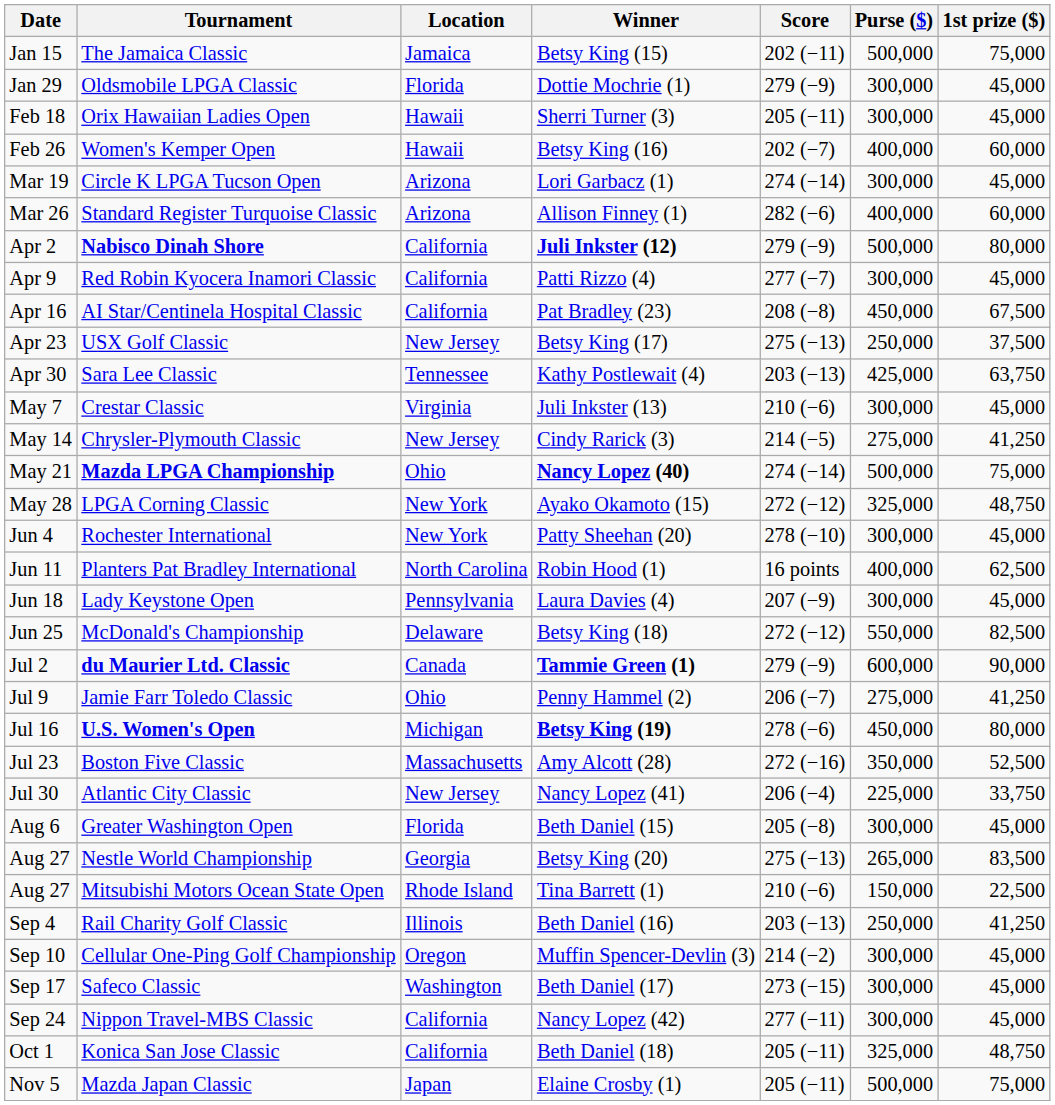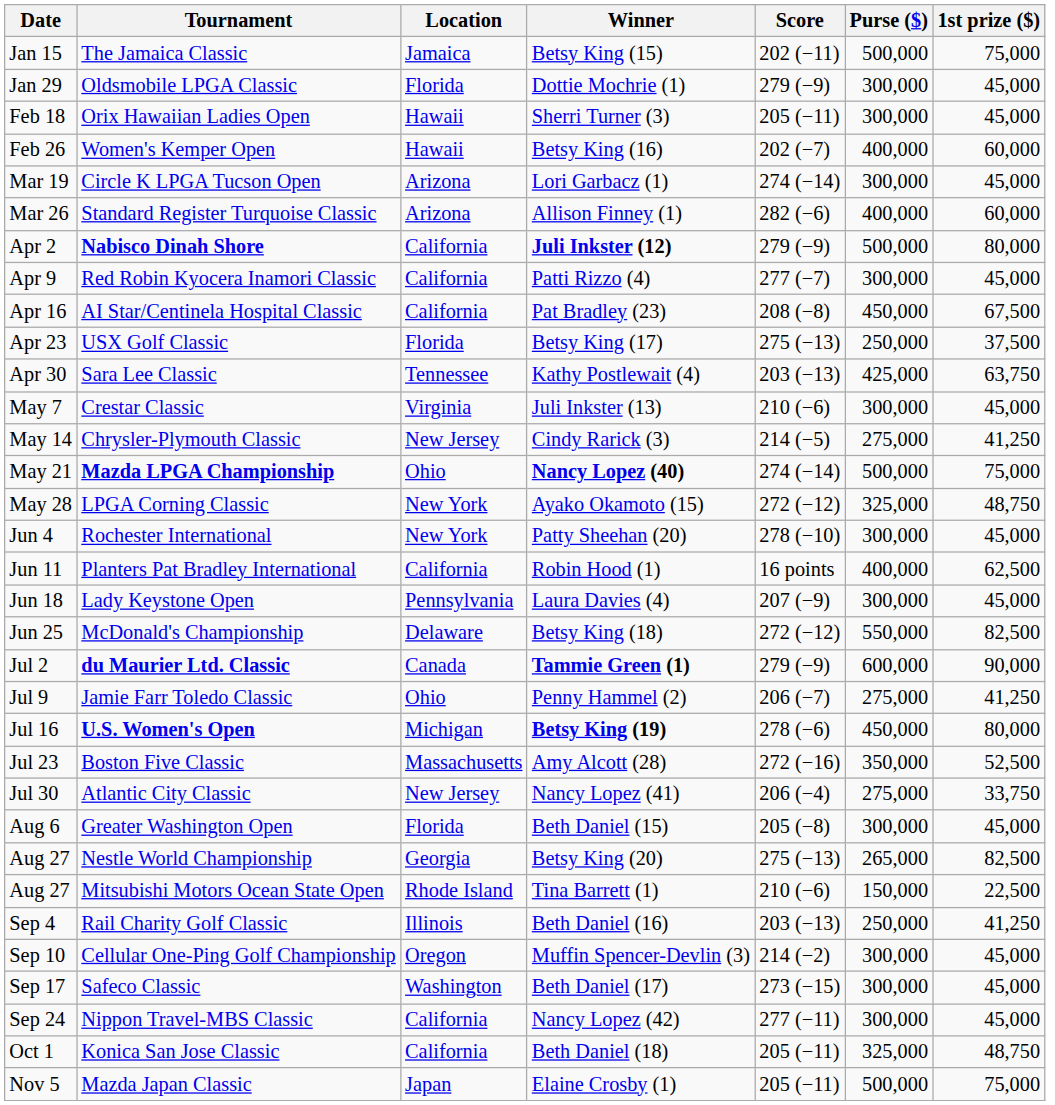 <table class=wikitable>
 <tr>
 <th>Date</th>
 <th>Tournament</th>
 <th>Location</th>
 <th>Winner</th>
 <th>Score</th>
 <th>Purse (<a href='#'>$</a>)</th>
 <th>1st prize ($)</th>
 </tr>
 <tr>
 <td>Jan 15</td>
 <td><a href='#'>The Jamaica Classic</a></td>
 <td><a href='#'>Jamaica</a></td>
 <td> <a href='#'>Betsy King</a> (15)</td>
 <td>202 (−11)</td>
 <td align=right>500,000</td>
 <td align=right>75,000</td>
 </tr>
 <tr>
 <td>Jan 29</td>
 <td><a href='#'>Oldsmobile LPGA Classic</a></td>
 <td><a href='#'>Florida</a></td>
 <td> <a href='#'>Dottie Mochrie</a> (1)</td>
 <td>279 (−9)</td>
 <td align=right>300,000</td>
 <td align=right>45,000</td>
 </tr>
 <tr>
 <td>Feb 18</td>
 <td><a href='#'>Orix Hawaiian Ladies Open</a></td>
 <td><a href='#'>Hawaii</a></td>
 <td> <a href='#'>Sherri Turner</a> (3)</td>
 <td>205 (−11)</td>
 <td align=right>300,000</td>
 <td align=right>45,000</td>
 </tr>
 <tr>
 <td>Feb 26</td>
 <td><a href='#'>Women's Kemper Open</a></td>
 <td><a href='#'>Hawaii</a></td>
 <td> <a href='#'>Betsy King</a> (16)</td>
 <td>202 (−7)</td>
 <td align=right>400,000</td>
 <td align=right>60,000</td>
 </tr>
 <tr>
 <td>Mar 19</td>
 <td><a href='#'>Circle K LPGA Tucson Open</a></td>
 <td><a href='#'>Arizona</a></td>
 <td> <a href='#'>Lori Garbacz</a> (1)</td>
 <td>274 (−14)</td>
 <td align=right>300,000</td>
 <td align=right>45,000</td>
 </tr>
 <tr>
 <td>Mar 26</td>
 <td><a href='#'>Standard Register Turquoise Classic</a></td>
 <td><a href='#'>Arizona</a></td>
 <td> <a href='#'>Allison Finney</a> (1)</td>
 <td>282 (−6)</td>
 <td align=right>400,000</td>
 <td align=right>60,000</td>
 </tr>
 <tr>
 <td>Apr 2</td>
 <td><strong><a href='#'>Nabisco Dinah Shore</a></strong></td>
 <td><a href='#'>California</a></td>
 <td> <strong><a href='#'>Juli Inkster</a> (12)</strong></td>
 <td>279 (−9)</td>
 <td align=right>500,000</td>
 <td align=right>80,000</td>
 </tr>
 <tr>
 <td>Apr 9</td>
 <td><a href='#'>Red Robin Kyocera Inamori Classic</a></td>
 <td><a href='#'>California</a></td>
 <td> <a href='#'>Patti Rizzo</a> (4)</td>
 <td>277 (−7)</td>
 <td align=right>300,000</td>
 <td align=right>45,000</td>
 </tr>
 <tr>
 <td>Apr 16</td>
 <td><a href='#'>AI Star/Centinela Hospital Classic</a></td>
 <td><a href='#'>California</a></td>
 <td> <a href='#'>Pat Bradley</a> (23)</td>
 <td>208 (−8)</td>
 <td align=right>450,000</td>
 <td align=right>67,500</td>
 </tr>
 <tr>
 <td>Apr 23</td>
 <td><a href='#'>USX Golf Classic</a></td>
-<td><a href='#'>New Jersey</a></td>
+<td><a href='#'>Florida</a></td>
 <td> <a href='#'>Betsy King</a> (17)</td>
 <td>275 (−13)</td>
 <td align=right>250,000</td>
 <td align=right>37,500</td>
 </tr>
 <tr>
 <td>Apr 30</td>
 <td><a href='#'>Sara Lee Classic</a></td>
 <td><a href='#'>Tennessee</a></td>
 <td> <a href='#'>Kathy Postlewait</a> (4)</td>
 <td>203 (−13)</td>
 <td align=right>425,000</td>
 <td align=right>63,750</td>
 </tr>
 <tr>
 <td>May 7</td>
 <td><a href='#'>Crestar Classic</a></td>
 <td><a href='#'>Virginia</a></td>
 <td> <a href='#'>Juli Inkster</a> (13)</td>
 <td>210 (−6)</td>
 <td align=right>300,000</td>
 <td align=right>45,000</td>
 </tr>
 <tr>
 <td>May 14</td>
 <td><a href='#'>Chrysler-Plymouth Classic</a></td>
 <td><a href='#'>New Jersey</a></td>
 <td> <a href='#'>Cindy Rarick</a> (3)</td>
 <td>214 (−5)</td>
 <td align=right>275,000</td>
 <td align=right>41,250</td>
 </tr>
 <tr>
 <td>May 21</td>
 <td><strong><a href='#'>Mazda LPGA Championship</a></strong></td>
 <td><a href='#'>Ohio</a></td>
 <td> <strong><a href='#'>Nancy Lopez</a> (40)</strong></td>
 <td>274 (−14)</td>
 <td align=right>500,000</td>
 <td align=right>75,000</td>
 </tr>
 <tr>
 <td>May 28</td>
 <td><a href='#'>LPGA Corning Classic</a></td>
 <td><a href='#'>New York</a></td>
 <td> <a href='#'>Ayako Okamoto</a> (15)</td>
 <td>272 (−12)</td>
 <td align=right>325,000</td>
 <td align=right>48,750</td>
 </tr>
 <tr>
 <td>Jun 4</td>
 <td><a href='#'>Rochester International</a></td>
 <td><a href='#'>New York</a></td>
 <td> <a href='#'>Patty Sheehan</a> (20)</td>
 <td>278 (−10)</td>
 <td align=right>300,000</td>
 <td align=right>45,000</td>
 </tr>
 <tr>
 <td>Jun 11</td>
 <td><a href='#'>Planters Pat Bradley International</a></td>
-<td><a href='#'>North Carolina</a></td>
+<td><a href='#'>California</a></td>
 <td> <a href='#'>Robin Hood</a> (1)</td>
 <td>16 points</td>
 <td align=right>400,000</td>
 <td align=right>62,500</td>
 </tr>
 <tr>
 <td>Jun 18</td>
 <td><a href='#'>Lady Keystone Open</a></td>
 <td><a href='#'>Pennsylvania</a></td>
 <td> <a href='#'>Laura Davies</a> (4)</td>
 <td>207 (−9)</td>
 <td align=right>300,000</td>
 <td align=right>45,000</td>
 </tr>
 <tr>
 <td>Jun 25</td>
 <td><a href='#'>McDonald's Championship</a></td>
 <td><a href='#'>Delaware</a></td>
 <td> <a href='#'>Betsy King</a> (18)</td>
 <td>272 (−12)</td>
 <td align=right>550,000</td>
 <td align=right>82,500</td>
 </tr>
 <tr>
 <td>Jul 2</td>
 <td><strong><a href='#'>du Maurier Ltd. Classic</a></strong></td>
 <td><a href='#'>Canada</a></td>
 <td> <strong><a href='#'>Tammie Green</a> (1)</strong></td>
 <td>279 (−9)</td>
 <td align=right>600,000</td>
 <td align=right>90,000</td>
 </tr>
 <tr>
 <td>Jul 9</td>
 <td><a href='#'>Jamie Farr Toledo Classic</a></td>
 <td><a href='#'>Ohio</a></td>
 <td> <a href='#'>Penny Hammel</a> (2)</td>
 <td>206 (−7)</td>
 <td align=right>275,000</td>
 <td align=right>41,250</td>
 </tr>
 <tr>
 <td>Jul 16</td>
 <td><strong><a href='#'>U.S. Women's Open</a></strong></td>
 <td><a href='#'>Michigan</a></td>
 <td> <strong><a href='#'>Betsy King</a> (19)</strong></td>
 <td>278 (−6)</td>
 <td align=right>450,000</td>
 <td align=right>80,000</td>
 </tr>
 <tr>
 <td>Jul 23</td>
 <td><a href='#'>Boston Five Classic</a></td>
 <td><a href='#'>Massachusetts</a></td>
 <td> <a href='#'>Amy Alcott</a> (28)</td>
 <td>272 (−16)</td>
 <td align=right>350,000</td>
 <td align=right>52,500</td>
 </tr>
 <tr>
 <td>Jul 30</td>
 <td><a href='#'>Atlantic City Classic</a></td>
 <td><a href='#'>New Jersey</a></td>
 <td> <a href='#'>Nancy Lopez</a> (41)</td>
 <td>206 (−4)</td>
-<td align=right>225,000</td>
+<td align=right>275,000</td>
 <td align=right>33,750</td>
 </tr>
 <tr>
 <td>Aug 6</td>
 <td><a href='#'>Greater Washington Open</a></td>
 <td><a href='#'>Florida</a></td>
 <td> <a href='#'>Beth Daniel</a> (15)</td>
 <td>205 (−8)</td>
 <td align=right>300,000</td>
 <td align=right>45,000</td>
 </tr>
 <tr>
 <td>Aug 27</td>
 <td><a href='#'>Nestle World Championship</a></td>
 <td><a href='#'>Georgia</a></td>
 <td> <a href='#'>Betsy King</a> (20)</td>
 <td>275 (−13)</td>
 <td align=right>265,000</td>
-<td align=right>83,500</td>
+<td align=right>82,500</td>
 </tr>
 <tr>
 <td>Aug 27</td>
 <td><a href='#'>Mitsubishi Motors Ocean State Open</a></td>
 <td><a href='#'>Rhode Island</a></td>
 <td> <a href='#'>Tina Barrett</a> (1)</td>
 <td>210 (−6)</td>
 <td align=right>150,000</td>
 <td align=right>22,500</td>
 </tr>
 <tr>
 <td>Sep 4</td>
 <td><a href='#'>Rail Charity Golf Classic</a></td>
 <td><a href='#'>Illinois</a></td>
 <td> <a href='#'>Beth Daniel</a> (16)</td>
 <td>203 (−13)</td>
 <td align=right>250,000</td>
 <td align=right>41,250</td>
 </tr>
 <tr>
 <td>Sep 10</td>
 <td><a href='#'>Cellular One-Ping Golf Championship</a></td>
 <td><a href='#'>Oregon</a></td>
 <td> <a href='#'>Muffin Spencer-Devlin</a> (3)</td>
 <td>214 (−2)</td>
 <td align=right>300,000</td>
 <td align=right>45,000</td>
 </tr>
 <tr>
 <td>Sep 17</td>
 <td><a href='#'>Safeco Classic</a></td>
 <td><a href='#'>Washington</a></td>
 <td> <a href='#'>Beth Daniel</a> (17)</td>
 <td>273 (−15)</td>
 <td align=right>300,000</td>
 <td align=right>45,000</td>
 </tr>
 <tr>
 <td>Sep 24</td>
 <td><a href='#'>Nippon Travel-MBS Classic</a></td>
 <td><a href='#'>California</a></td>
 <td> <a href='#'>Nancy Lopez</a> (42)</td>
 <td>277 (−11)</td>
 <td align=right>300,000</td>
 <td align=right>45,000</td>
 </tr>
 <tr>
 <td>Oct 1</td>
 <td><a href='#'>Konica San Jose Classic</a></td>
 <td><a href='#'>California</a></td>
 <td> <a href='#'>Beth Daniel</a> (18)</td>
 <td>205 (−11)</td>
 <td align=right>325,000</td>
 <td align=right>48,750</td>
 </tr>
 <tr>
 <td>Nov 5</td>
 <td><a href='#'>Mazda Japan Classic</a></td>
 <td><a href='#'>Japan</a></td>
 <td> <a href='#'>Elaine Crosby</a> (1)</td>
 <td>205 (−11)</td>
 <td align=right>500,000</td>
 <td align=right>75,000</td>
 </tr>
 </table>
